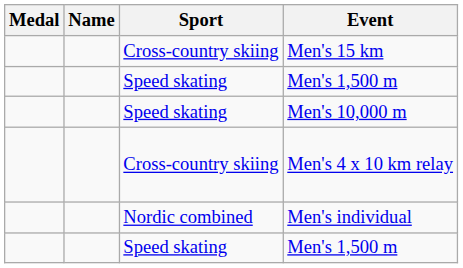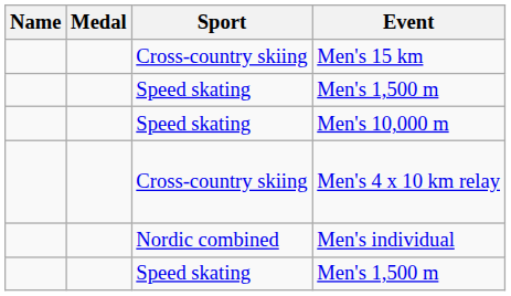 <table class="wikitable sortable" style="font-size:90%">
 <tr>
+<th>Name</th>
 <th>Medal</th>
-<th>Name</th>
 <th>Sport</th>
 <th>Event</th>
 </tr>
 <tr>
 <td></td>
 <td></td>
 <td><a href='#'>Cross-country skiing</a></td>
 <td><a href='#'>Men's 15 km</a></td>
 </tr>
 <tr>
 <td></td>
 <td></td>
 <td><a href='#'>Speed skating</a></td>
 <td><a href='#'>Men's 1,500 m</a></td>
 </tr>
 <tr>
 <td></td>
 <td></td>
 <td><a href='#'>Speed skating</a></td>
 <td><a href='#'>Men's 10,000 m</a></td>
 </tr>
 <tr>
+<td> <br>  <br>  <br> </td>
 <td></td>
-<td> <br>  <br>  <br> </td>
 <td><a href='#'>Cross-country skiing</a></td>
 <td><a href='#'>Men's 4 x 10 km relay</a></td>
 </tr>
 <tr>
 <td></td>
 <td></td>
 <td><a href='#'>Nordic combined</a></td>
 <td><a href='#'>Men's individual</a></td>
 </tr>
 <tr>
 <td></td>
 <td></td>
 <td><a href='#'>Speed skating</a></td>
 <td><a href='#'>Men's 1,500 m</a></td>
 </tr>
 </table>
